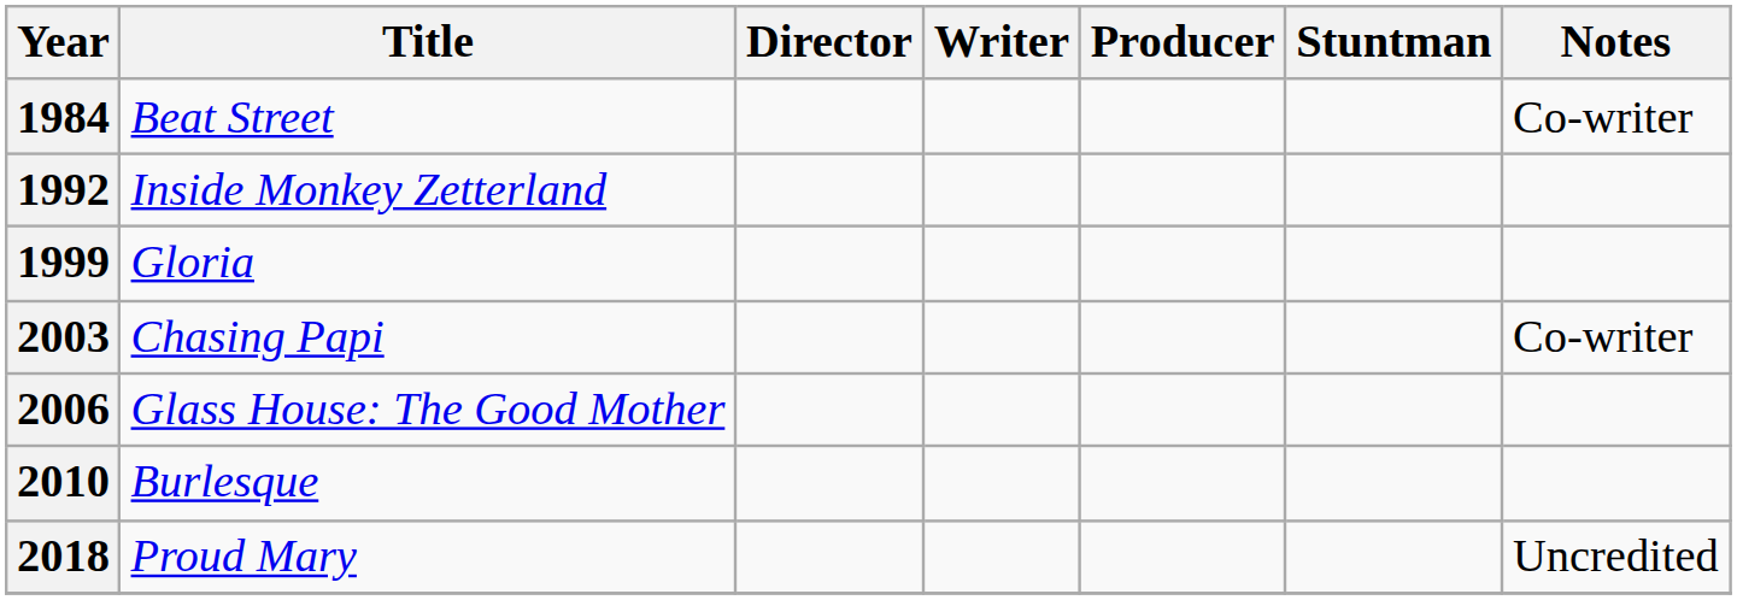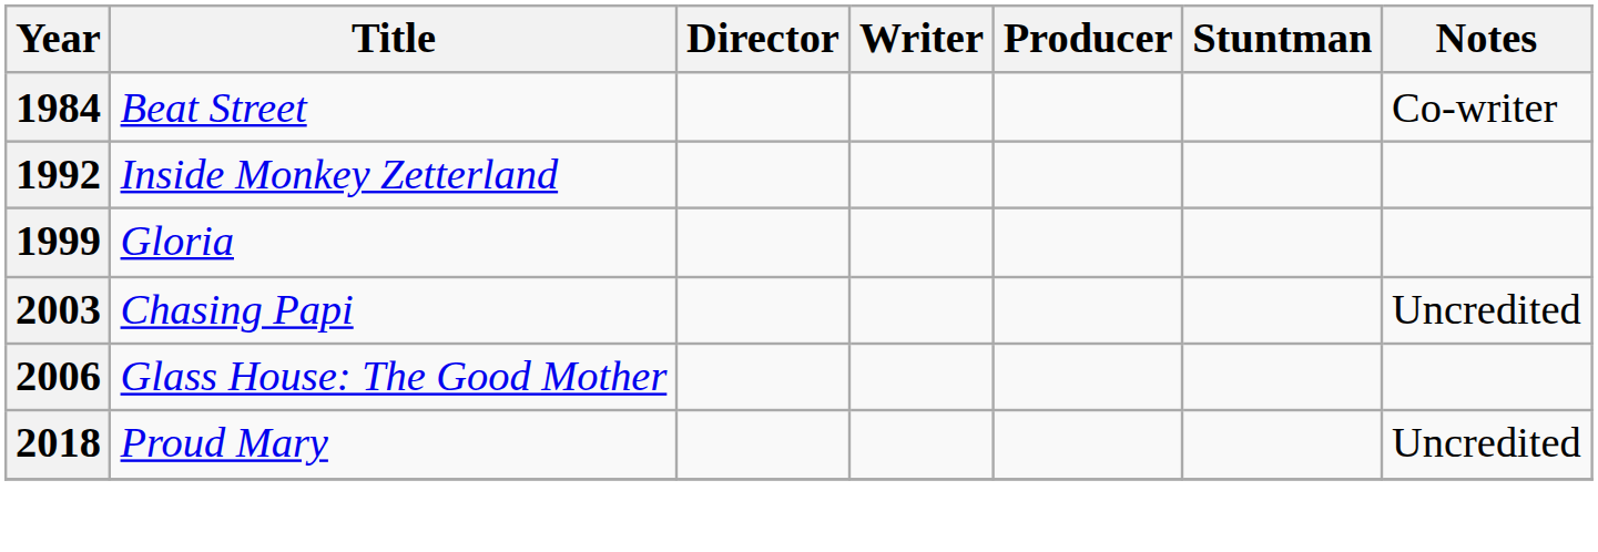 <table class="wikitable plainrowheaders" style="margin-right: 0;">
 <tr>
 <th scope="col">Year</th>
 <th scope="col">Title</th>
 <th scope="col">Director</th>
 <th scope="col">Writer</th>
 <th scope="col">Producer</th>
 <th scope="col">Stuntman</th>
 <th scope="col">Notes</th>
 </tr>
 <tr>
 <th scope="row">1984</th>
 <td><em><a href='#'>Beat Street</a></em></td>
 <td></td>
 <td></td>
 <td></td>
 <td></td>
 <td>Co-writer</td>
 </tr>
 <tr>
 <th scope="row">1992</th>
 <td><em><a href='#'>Inside Monkey Zetterland</a></em></td>
 <td></td>
 <td></td>
 <td></td>
 <td></td>
 <td></td>
 </tr>
 <tr>
 <th scope="row">1999</th>
 <td><em><a href='#'>Gloria</a></em></td>
 <td></td>
 <td></td>
 <td></td>
 <td></td>
 <td></td>
 </tr>
 <tr>
 <th scope="row">2003</th>
 <td><em><a href='#'>Chasing Papi</a></em></td>
 <td></td>
 <td></td>
 <td></td>
 <td></td>
-<td>Co-writer</td>
+<td>Uncredited</td>
 </tr>
 <tr>
 <th scope="row">2006</th>
 <td><em><a href='#'>Glass House: The Good Mother</a></em></td>
-<td></td>
-<td></td>
-<td></td>
-<td></td>
-<td></td>
-</tr>
-<tr>
-<th scope="row">2010</th>
-<td><em><a href='#'>Burlesque</a></em></td>
 <td></td>
 <td></td>
 <td></td>
 <td></td>
 <td></td>
 </tr>
 <tr>
 <th scope="row">2018</th>
 <td><em><a href='#'>Proud Mary</a></em></td>
 <td></td>
 <td></td>
 <td></td>
 <td></td>
 <td>Uncredited</td>
 </tr>
 <tr>
 </tr>
 </table>
